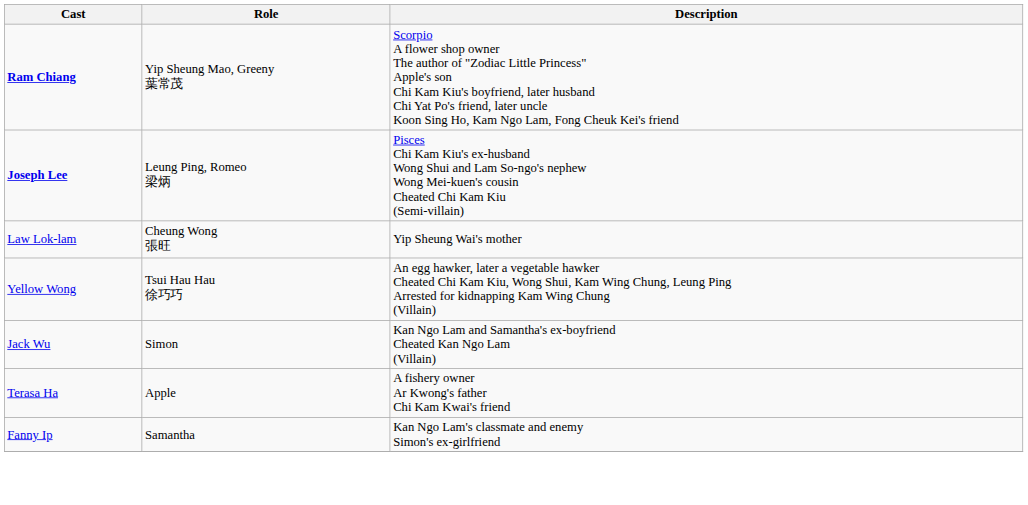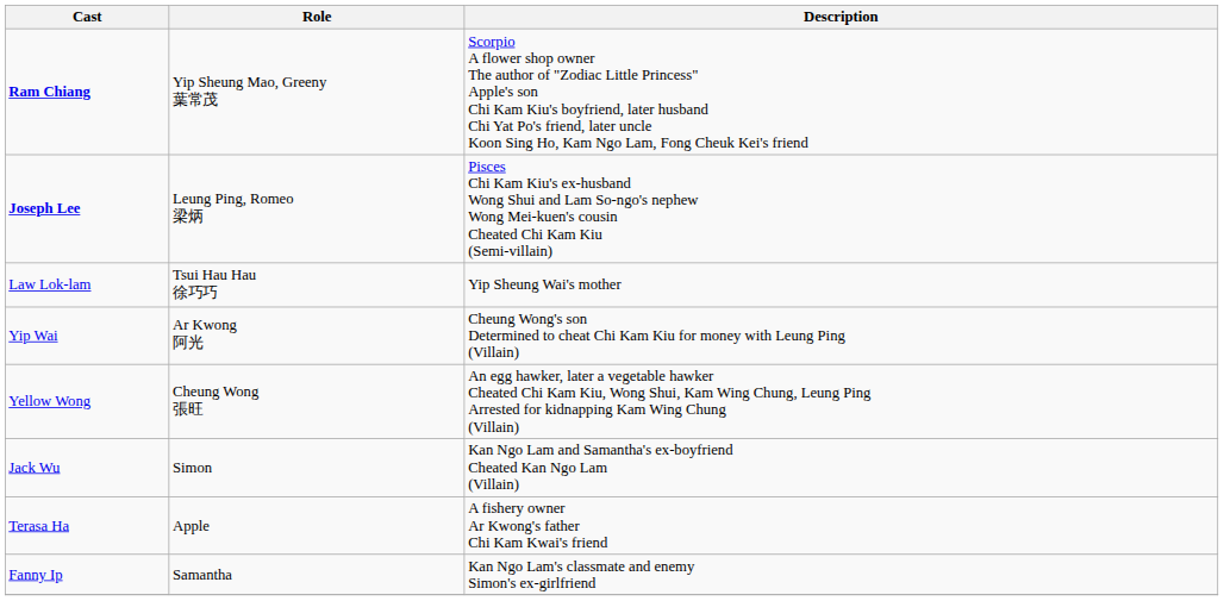 <table class="wikitable" width="65%">
 <tr>
 <th>Cast</th>
 <th>Role</th>
 <th>Description</th>
 </tr>
 <tr>
 <td><strong><a href='#'>Ram Chiang</a></strong></td>
 <td>Yip Sheung Mao, Greeny<br>葉常茂</td>
 <td><a href='#'>Scorpio</a><br>A flower shop owner<br>The author of "Zodiac Little Princess"<br>Apple's son<br>Chi Kam Kiu's boyfriend, later husband<br>Chi Yat Po's friend, later uncle<br>Koon Sing Ho, Kam Ngo Lam, Fong Cheuk Kei's friend</td>
 </tr>
 <tr>
 <td><strong><a href='#'>Joseph Lee</a></strong></td>
 <td>Leung Ping, Romeo<br>梁炳</td>
 <td><a href='#'>Pisces</a><br>Chi Kam Kiu's ex-husband<br>Wong Shui and Lam So-ngo's nephew<br>Wong Mei-kuen's cousin<br>Cheated Chi Kam Kiu<br>(Semi-villain)</td>
 </tr>
 <tr>
 <td><a href='#'>Law Lok-lam</a></td>
-<td>Cheung Wong<br>張旺</td>
+<td>Tsui Hau Hau<br>徐巧巧</td>
 <td>Yip Sheung Wai's mother</td>
 </tr>
 <tr>
+<td><a href='#'>Yip Wai</a></td>
+<td>Ar Kwong<br>阿光</td>
+<td>Cheung Wong's son<br>Determined to cheat Chi Kam Kiu for money with Leung Ping<br>(Villain)</td>
+</tr>
+<tr>
 <td><a href='#'>Yellow Wong</a></td>
-<td>Tsui Hau Hau<br>徐巧巧</td>
+<td>Cheung Wong<br>張旺</td>
 <td>An egg hawker, later a vegetable hawker<br>Cheated Chi Kam Kiu, Wong Shui, Kam Wing Chung, Leung Ping<br>Arrested for kidnapping Kam Wing Chung<br>(Villain)</td>
 </tr>
 <tr>
 <td><a href='#'>Jack Wu</a></td>
 <td>Simon</td>
 <td>Kan Ngo Lam and Samantha's ex-boyfriend<br>Cheated Kan Ngo Lam<br>(Villain)</td>
 </tr>
 <tr>
 <td><a href='#'>Terasa Ha</a></td>
 <td>Apple</td>
 <td>A fishery owner<br>Ar Kwong's father<br>Chi Kam Kwai's friend</td>
 </tr>
 <tr>
 <td><a href='#'>Fanny Ip</a></td>
 <td>Samantha</td>
 <td>Kan Ngo Lam's classmate and enemy<br>Simon's ex-girlfriend</td>
 </tr>
 <tr>
 </tr>
 </table>
